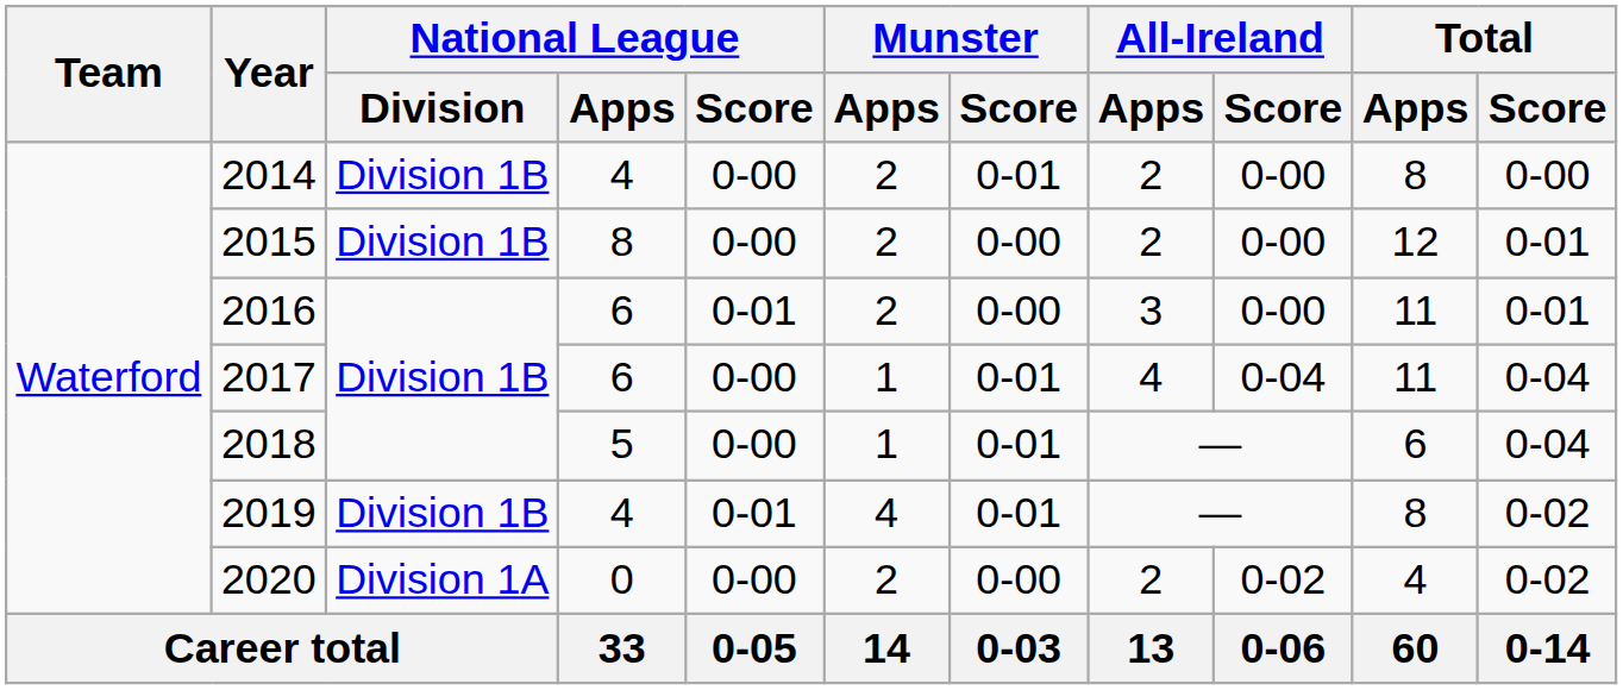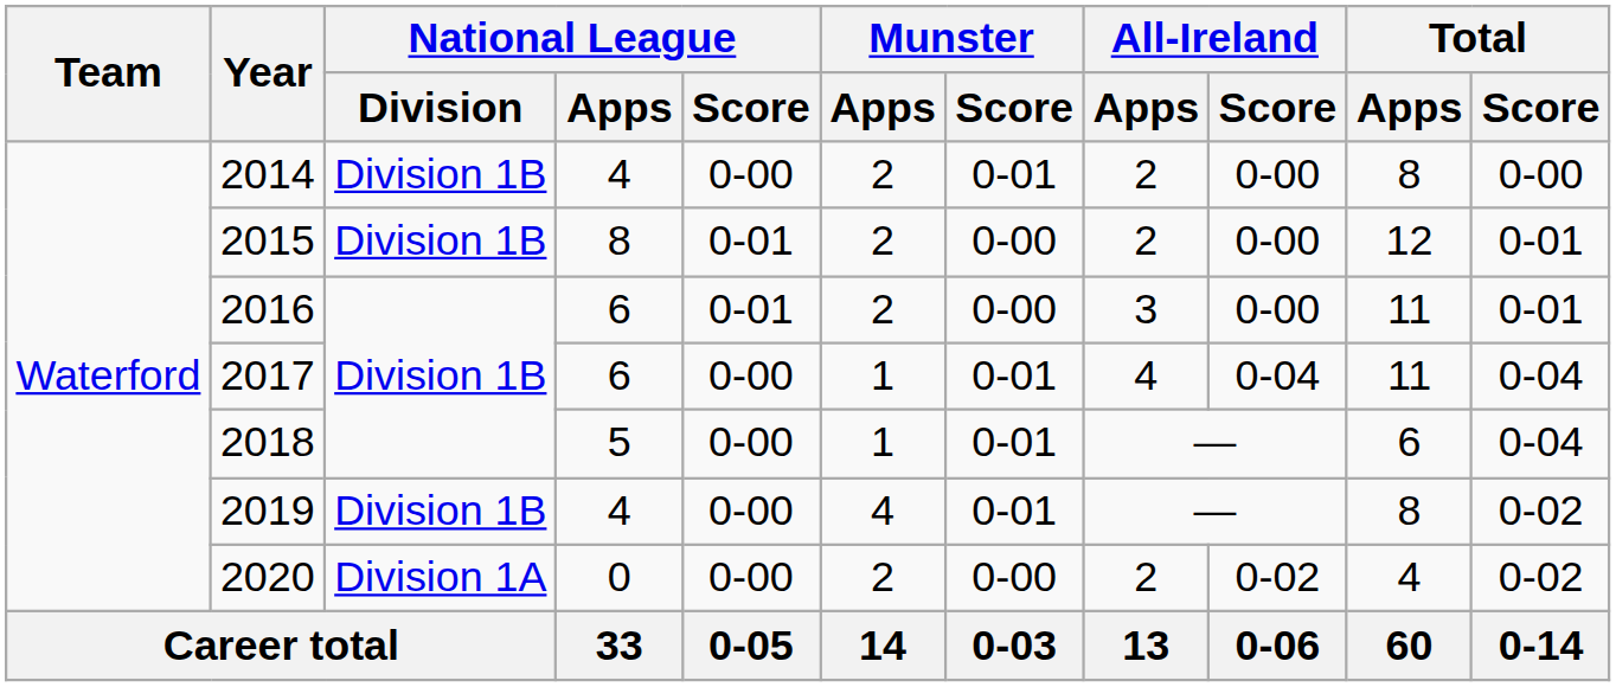 <table class="wikitable" style="text-align:center">
 <tr>
 <th rowspan="2">Team</th>
 <th rowspan="2">Year</th>
 <th colspan="3"><a href='#'>National League</a></th>
 <th colspan="2"><a href='#'>Munster</a></th>
 <th colspan="2"><a href='#'>All-Ireland</a></th>
 <th colspan="2">Total</th>
 </tr>
 <tr>
 <th>Division</th>
 <th>Apps</th>
 <th>Score</th>
 <th>Apps</th>
 <th>Score</th>
 <th>Apps</th>
 <th>Score</th>
 <th>Apps</th>
 <th>Score</th>
 </tr>
 <tr>
 <td rowspan="7"><a href='#'>Waterford</a></td>
 <td>2014</td>
 <td rowspan="1"><a href='#'>Division 1B</a></td>
 <td>4</td>
 <td>0-00</td>
 <td>2</td>
 <td>0-01</td>
 <td>2</td>
 <td>0-00</td>
 <td>8</td>
 <td>0-00</td>
 </tr>
 <tr>
 <td>2015</td>
 <td rowspan="1"><a href='#'>Division 1B</a></td>
 <td>8</td>
-<td>0-00</td>
+<td>0-01</td>
 <td>2</td>
 <td>0-00</td>
 <td>2</td>
 <td>0-00</td>
 <td>12</td>
 <td>0-01</td>
 </tr>
 <tr>
 <td>2016</td>
 <td rowspan="3"><a href='#'>Division 1B</a></td>
 <td>6</td>
 <td>0-01</td>
 <td>2</td>
 <td>0-00</td>
 <td>3</td>
 <td>0-00</td>
 <td>11</td>
 <td>0-01</td>
 </tr>
 <tr>
 <td>2017</td>
 <td>6</td>
 <td>0-00</td>
 <td>1</td>
 <td>0-01</td>
 <td>4</td>
 <td>0-04</td>
 <td>11</td>
 <td>0-04</td>
 </tr>
 <tr>
 <td>2018</td>
 <td>5</td>
 <td>0-00</td>
 <td>1</td>
 <td>0-01</td>
 <td colspan=2>—</td>
 <td>6</td>
 <td>0-04</td>
 </tr>
 <tr>
 <td>2019</td>
 <td rowspan="1"><a href='#'>Division 1B</a></td>
 <td>4</td>
-<td>0-01</td>
+<td>0-00</td>
 <td>4</td>
 <td>0-01</td>
 <td colspan=2>—</td>
 <td>8</td>
 <td>0-02</td>
 </tr>
 <tr>
 <td>2020</td>
 <td rowspan="1"><a href='#'>Division 1A</a></td>
 <td>0</td>
 <td>0-00</td>
 <td>2</td>
 <td>0-00</td>
 <td>2</td>
 <td>0-02</td>
 <td>4</td>
 <td>0-02</td>
 </tr>
 <tr>
 <th colspan="3">Career total</th>
 <th>33</th>
 <th>0-05</th>
 <th>14</th>
 <th>0-03</th>
 <th>13</th>
 <th>0-06</th>
 <th>60</th>
 <th>0-14</th>
 </tr>
 </table>
